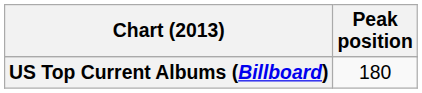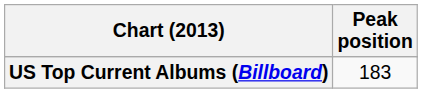 <table class="wikitable sortable plainrowheaders" style="text-align:center">
 <tr>
 <th scope="col">Chart (2013)</th>
 <th scope="col">Peak<br>position</th>
 </tr>
 <tr>
 </tr>
 <tr>
 <th scope="row">US Top Current Albums (<em><a href='#'>Billboard</a></em>)</th>
-<td>180</td>
+<td>183</td>
 </tr>
 </table>
